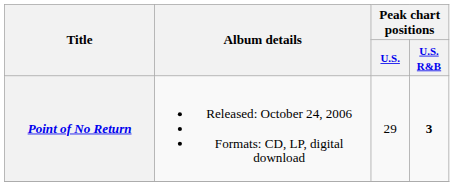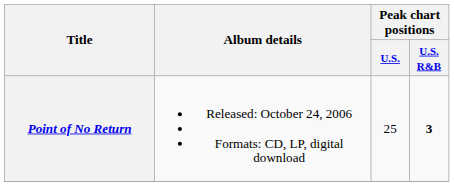 <table class="wikitable plainrowheaders" style="text-align:center;">
 <tr>
 <th scope="col" rowspan="2" style="width:11em;">Title</th>
 <th scope="col" rowspan="2" style="width:16em;">Album details</th>
 <th scope="col" colspan="2">Peak chart positions</th>
 </tr>
 <tr>
 <th align=center width=40><small><a href='#'>U.S.</a></small></th>
 <th align=center width=40><small><a href='#'>U.S. R&B</a></small></th>
 </tr>
 <tr>
 <th scope="row"><em><a href='#'>Point of No Return</a></em></th>
 <td><br><ul><li>Released: October 24, 2006</li><li></li><li>Formats: CD, LP, digital download</li></ul></td>
-<td>29</td>
+<td>25</td>
 <td><strong>3</strong></td>
 </tr>
 <tr>
 </tr>
 </table>
